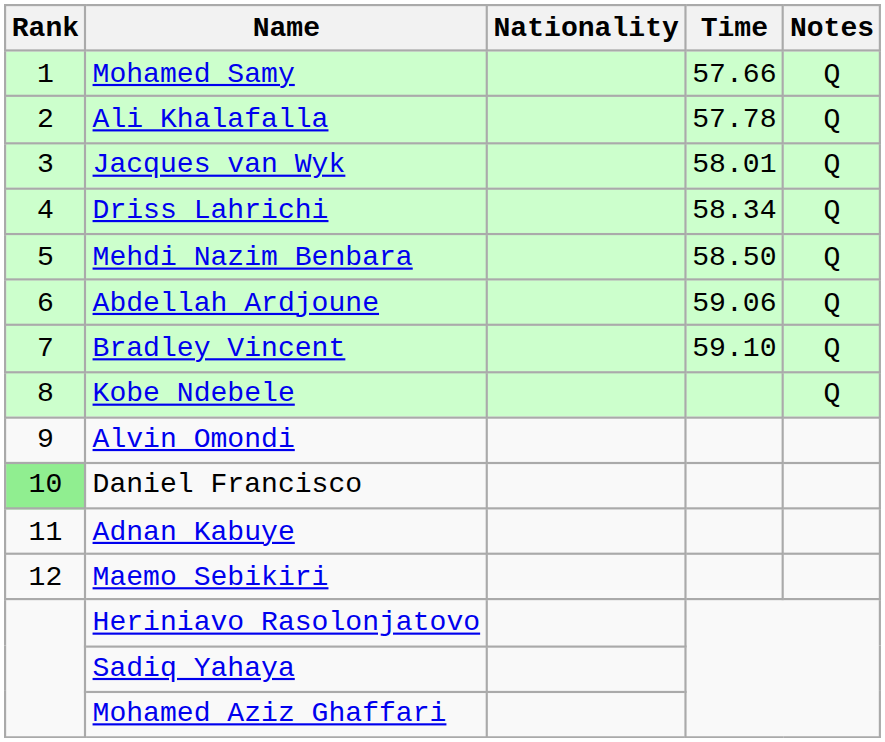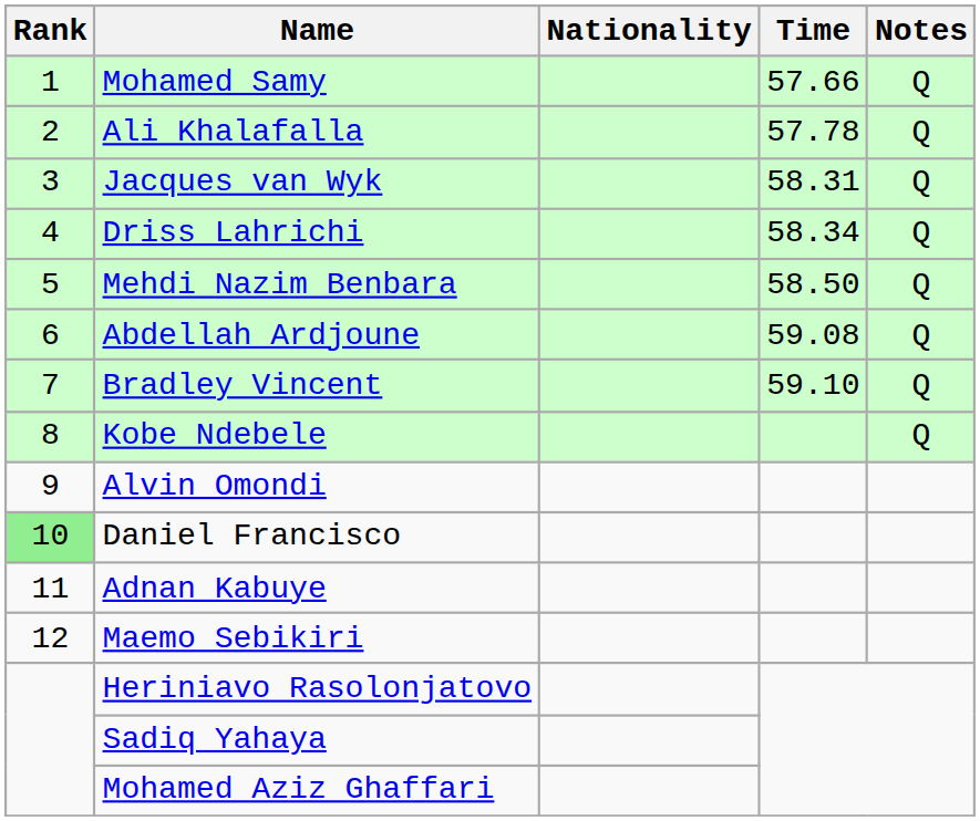 <table class="wikitable sortable" style="text-align:center">
 <tr>
 <th>Rank</th>
 <th>Name</th>
 <th>Nationality</th>
 <th>Time</th>
 <th>Notes</th>
 </tr>
 <tr bgcolor=ccffcc>
 <td>1</td>
 <td align=left><a href='#'>Mohamed Samy</a></td>
 <td align=left></td>
 <td>57.66</td>
 <td>Q</td>
 </tr>
 <tr bgcolor=ccffcc>
 <td>2</td>
 <td align=left><a href='#'>Ali Khalafalla</a></td>
 <td align=left></td>
 <td>57.78</td>
 <td>Q</td>
 </tr>
 <tr bgcolor=ccffcc>
 <td>3</td>
 <td align=left><a href='#'>Jacques van Wyk</a></td>
 <td align=left></td>
-<td>58.01</td>
+<td>58.31</td>
 <td>Q</td>
 </tr>
 <tr bgcolor=ccffcc>
 <td>4</td>
 <td align=left><a href='#'>Driss Lahrichi</a></td>
 <td align=left></td>
 <td>58.34</td>
 <td>Q</td>
 </tr>
 <tr bgcolor=ccffcc>
 <td>5</td>
 <td align=left><a href='#'>Mehdi Nazim Benbara</a></td>
 <td align=left></td>
 <td>58.50</td>
 <td>Q</td>
 </tr>
 <tr bgcolor=ccffcc>
 <td>6</td>
 <td align=left><a href='#'>Abdellah Ardjoune</a></td>
 <td align=left></td>
-<td>59.06</td>
+<td>59.08</td>
 <td>Q</td>
 </tr>
 <tr bgcolor=ccffcc>
 <td>7</td>
 <td align=left><a href='#'>Bradley Vincent</a></td>
 <td align=left></td>
 <td>59.10</td>
 <td>Q</td>
 </tr>
 <tr bgcolor=ccffcc>
 <td>8</td>
 <td align=left><a href='#'>Kobe Ndebele</a></td>
 <td align=left></td>
 <td></td>
 <td>Q</td>
 </tr>
 <tr>
 <td>9</td>
 <td align=left><a href='#'>Alvin Omondi</a></td>
 <td align=left></td>
 <td></td>
 <td></td>
 </tr>
 <tr>
 <td style="background: lightgreen;">10</td>
 <td align=left>Daniel Francisco</td>
 <td align=left></td>
 <td></td>
 <td></td>
 </tr>
 <tr>
 <td>11</td>
 <td align=left><a href='#'>Adnan Kabuye</a></td>
 <td align=left></td>
 <td></td>
 <td></td>
 </tr>
 <tr>
 <td>12</td>
 <td align=left><a href='#'>Maemo Sebikiri</a></td>
 <td align=left></td>
 <td></td>
 <td></td>
 </tr>
 <tr>
 <td rowspan=3></td>
 <td align=left><a href='#'>Heriniavo Rasolonjatovo</a></td>
 <td align=left></td>
 <td colspan=2 rowspan=3></td>
 </tr>
 <tr>
 <td align=left><a href='#'>Sadiq Yahaya</a></td>
 <td align=left></td>
 </tr>
 <tr>
 <td align=left><a href='#'>Mohamed Aziz Ghaffari</a></td>
 <td align=left></td>
 </tr>
 </table>
